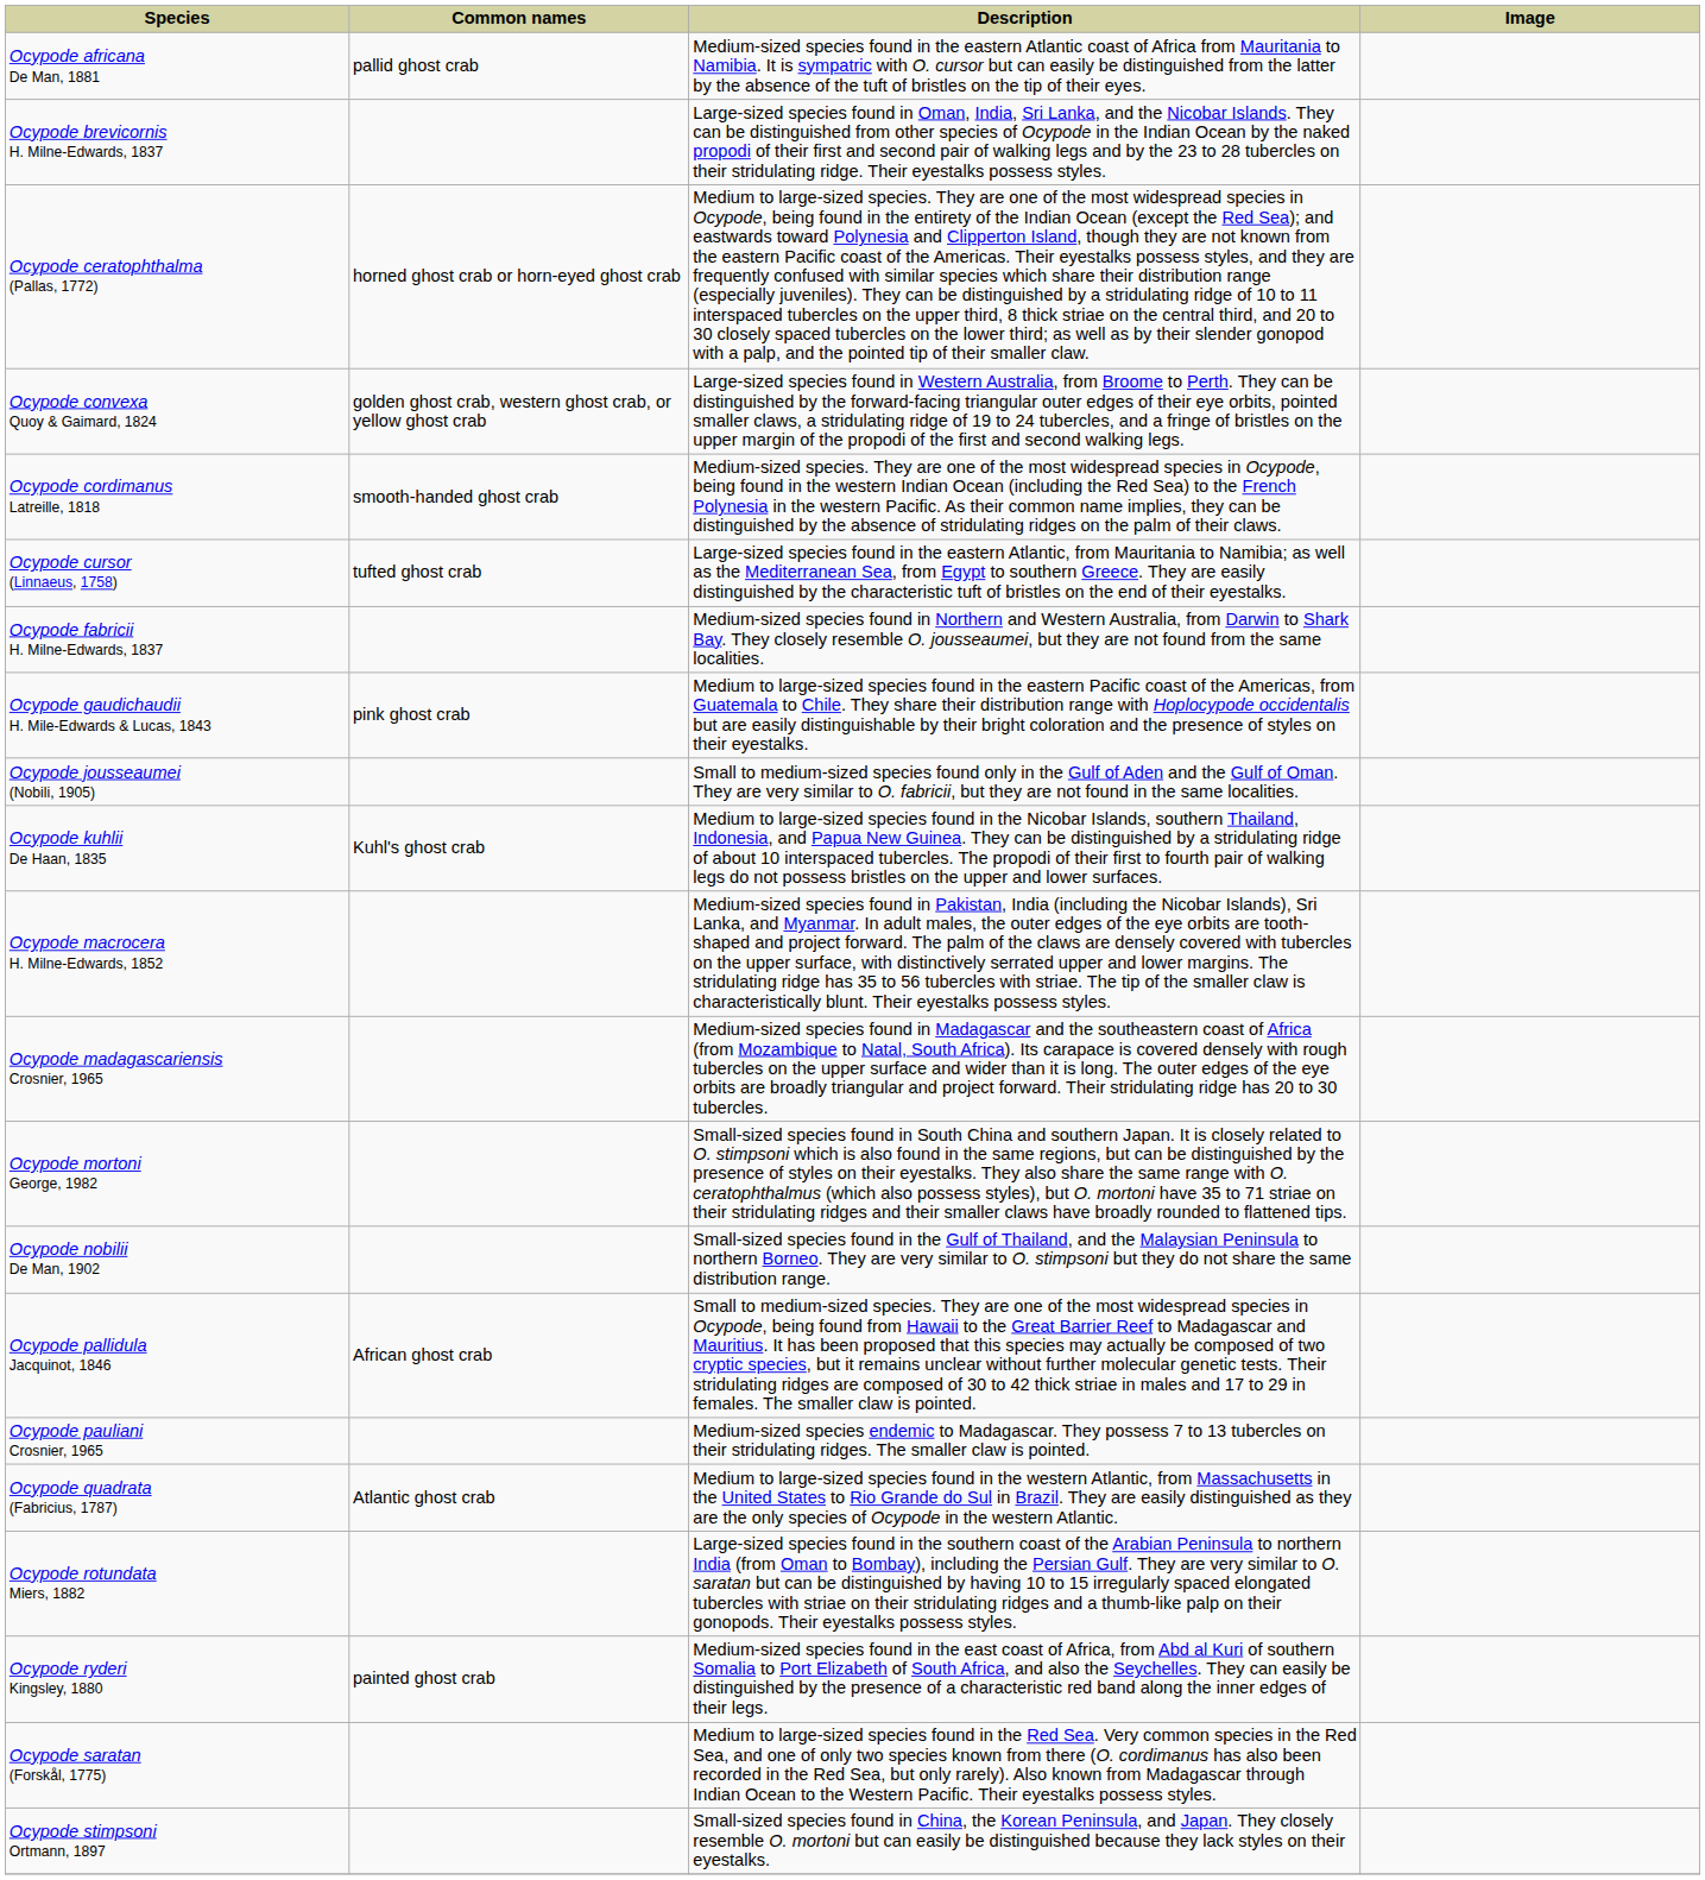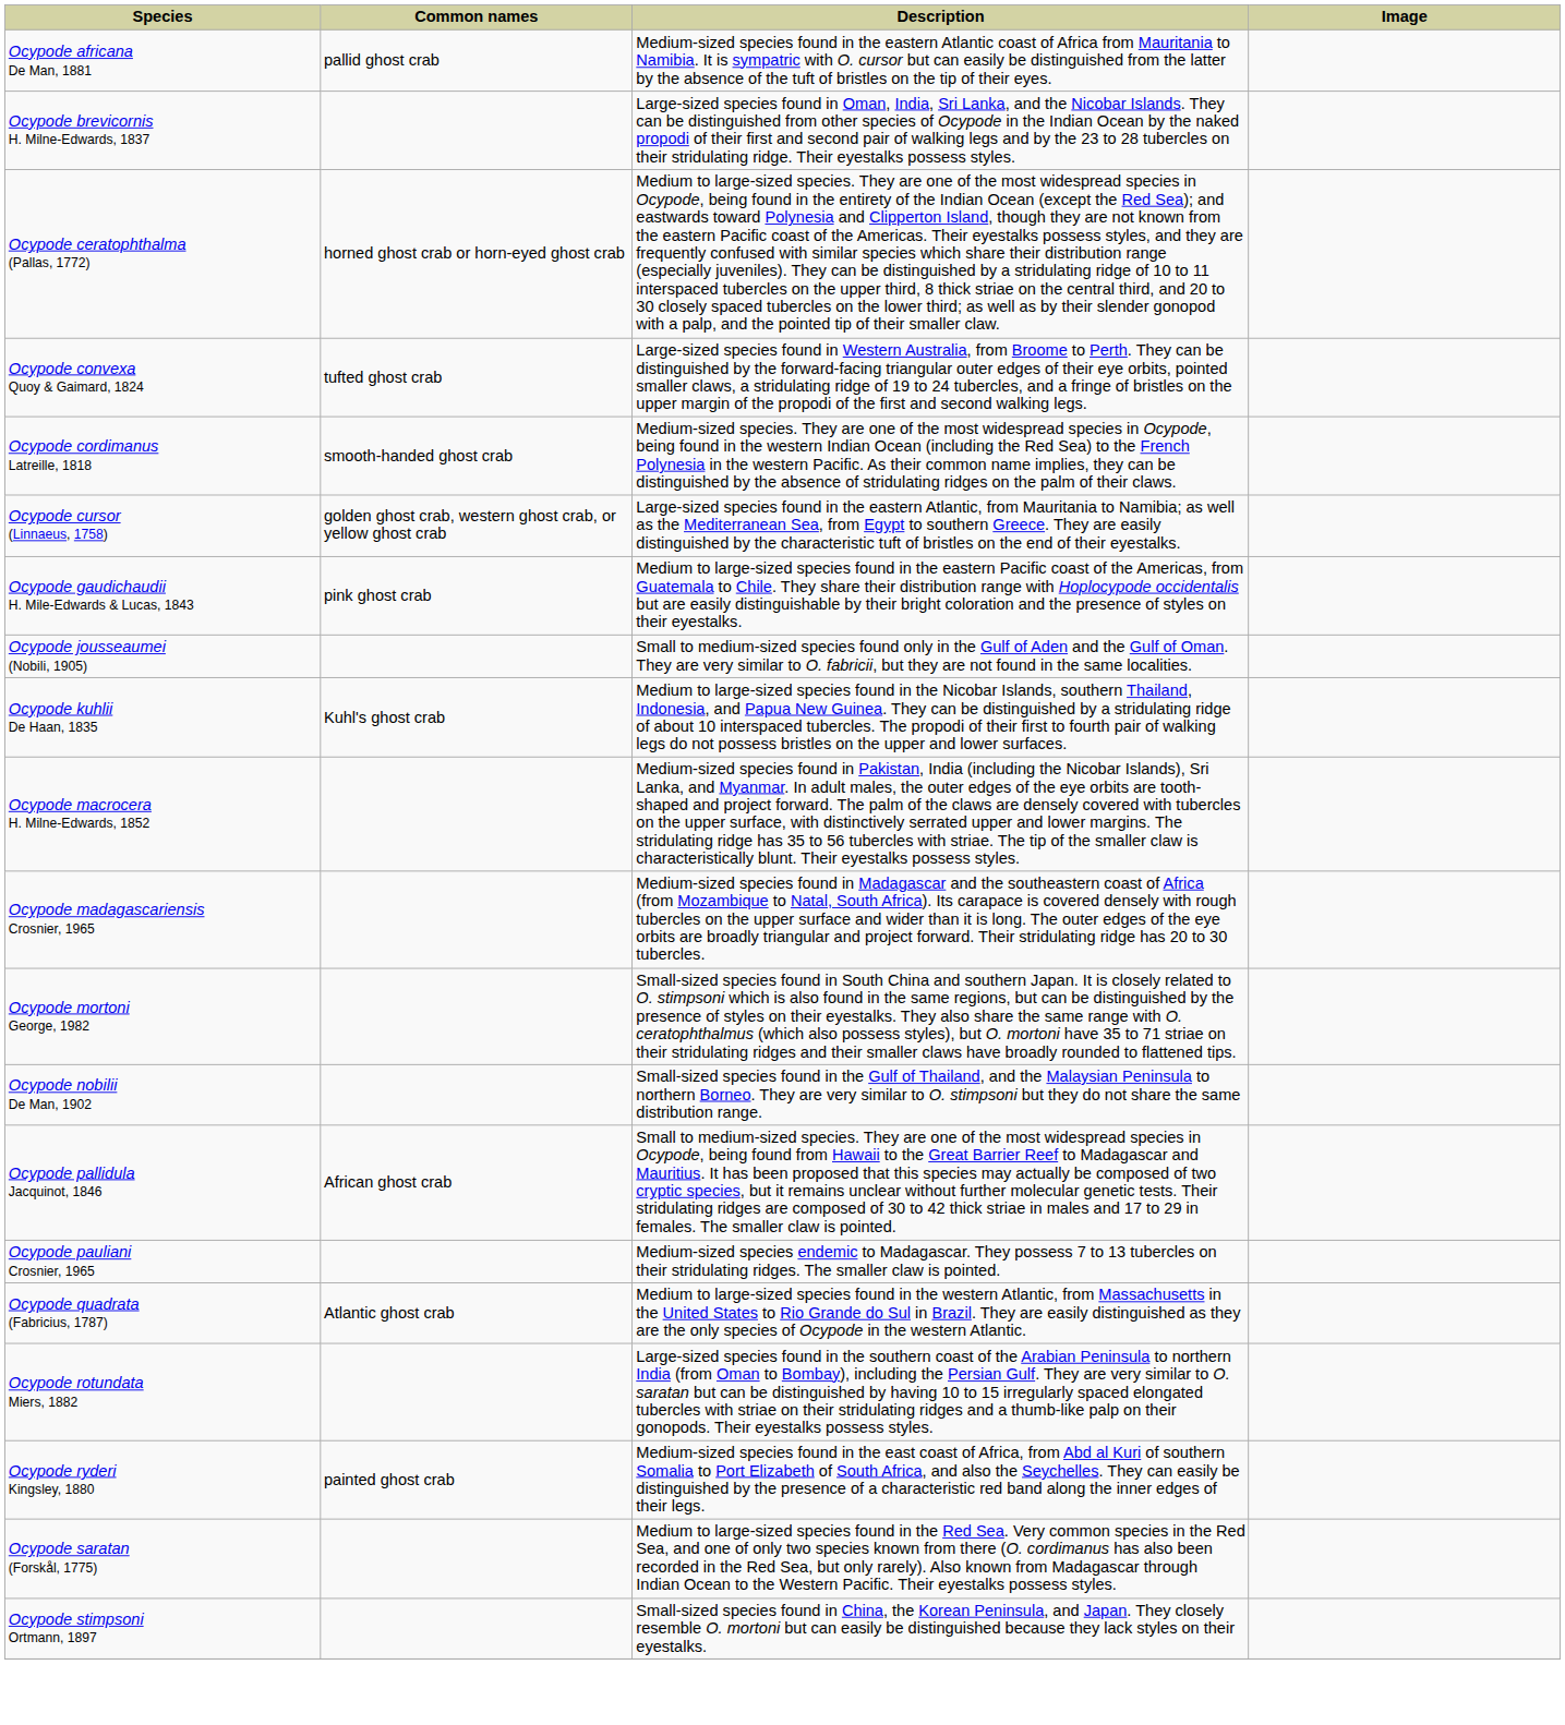 <table class="wikitable" style="text-align: left;">
 <tr>
 <th style="width:20em;background: #d3d3a4;">Species</th>
 <th style="width:20em;background: #d3d3a4;">Common names</th>
 <th style="width:40em;background: #d3d3a4;">Description</th>
 <th style="width:20em;background: #d3d3a4;">Image</th>
 </tr>
 <tr>
 <td><em><a href='#'>Ocypode africana</a></em><br><small>De Man, 1881</small></td>
 <td>pallid ghost crab</td>
 <td>Medium-sized species found in the eastern Atlantic coast of Africa from <a href='#'>Mauritania</a> to <a href='#'>Namibia</a>. It is <a href='#'>sympatric</a> with <em>O. cursor</em> but can easily be distinguished from the latter by the absence of the tuft of bristles on the tip of their eyes.</td>
 <td></td>
 </tr>
 <tr>
 <td><em><a href='#'>Ocypode brevicornis</a></em><br><small>H. Milne-Edwards, 1837</small></td>
 <td></td>
 <td>Large-sized species found in <a href='#'>Oman</a>, <a href='#'>India</a>, <a href='#'>Sri Lanka</a>, and the <a href='#'>Nicobar Islands</a>. They can be distinguished from other species of <em>Ocypode</em> in the Indian Ocean by the naked <a href='#'>propodi</a> of their first and second pair of walking legs and by the 23 to 28 tubercles on their stridulating ridge. Their eyestalks possess styles.</td>
 <td></td>
 </tr>
 <tr>
 <td><em><a href='#'>Ocypode ceratophthalma</a></em><br><small>(Pallas, 1772)</small></td>
 <td>horned ghost crab or horn-eyed ghost crab</td>
 <td>Medium to large-sized species. They are one of the most widespread species in <em>Ocypode</em>, being found in the entirety of the Indian Ocean (except the <a href='#'>Red Sea</a>); and eastwards toward <a href='#'>Polynesia</a> and <a href='#'>Clipperton Island</a>, though they are not known from the eastern Pacific coast of the Americas.  Their eyestalks possess styles, and they are frequently confused with similar species which share their distribution range (especially juveniles). They can be distinguished by a stridulating ridge of 10 to 11 interspaced tubercles on the upper third, 8 thick striae on the central third, and 20 to 30 closely spaced tubercles on the lower third; as well as by their slender gonopod with a palp, and the pointed tip of their smaller claw.</td>
 <td></td>
 </tr>
 <tr>
 <td><em><a href='#'>Ocypode convexa</a></em><br><small>Quoy & Gaimard, 1824</small></td>
-<td>golden ghost crab, western ghost crab, or yellow ghost crab</td>
+<td>tufted ghost crab</td>
 <td>Large-sized species found in <a href='#'>Western Australia</a>, from <a href='#'>Broome</a> to <a href='#'>Perth</a>. They can be distinguished by the forward-facing  triangular outer edges of their eye orbits, pointed smaller claws, a stridulating ridge of 19 to 24 tubercles, and a fringe of bristles on the upper margin of the propodi of the first and second walking legs.</td>
 <td></td>
 </tr>
 <tr>
 <td><em><a href='#'>Ocypode cordimanus</a></em><br><small>Latreille, 1818</small></td>
 <td>smooth-handed ghost crab</td>
 <td>Medium-sized species. They are one of the most widespread species in <em>Ocypode</em>,  being found in the western Indian Ocean (including the Red Sea) to the <a href='#'>French Polynesia</a> in the western Pacific. As their common name implies, they can be distinguished by the absence of stridulating ridges on the palm of their claws.</td>
 <td></td>
 </tr>
 <tr>
 <td><em><a href='#'>Ocypode cursor</a></em><br><small>(<a href='#'>Linnaeus</a>, <a href='#'>1758</a>)</small></td>
-<td>tufted ghost crab</td>
+<td>golden ghost crab, western ghost crab, or yellow ghost crab</td>
 <td>Large-sized species found in the eastern Atlantic, from Mauritania to Namibia; as well as the <a href='#'>Mediterranean Sea</a>, from <a href='#'>Egypt</a> to southern <a href='#'>Greece</a>. They are easily distinguished by the characteristic tuft of bristles on the end of their eyestalks.</td>
-<td></td>
-</tr>
-<tr>
-<td><em><a href='#'>Ocypode fabricii</a></em><br><small>H. Milne-Edwards, 1837</small></td>
-<td></td>
-<td>Medium-sized species found in <a href='#'>Northern</a> and Western Australia, from <a href='#'>Darwin</a> to <a href='#'>Shark Bay</a>. They closely resemble <em>O. jousseaumei</em>, but they are not found from the same localities.</td>
 <td></td>
 </tr>
 <tr>
 <td><em><a href='#'>Ocypode gaudichaudii</a></em><br><small>H. Mile-Edwards & Lucas, 1843</small></td>
 <td>pink ghost crab</td>
 <td>Medium to large-sized species found in the eastern Pacific coast of the Americas, from <a href='#'>Guatemala</a> to <a href='#'>Chile</a>. They share their distribution range with <em><a href='#'>Hoplocypode occidentalis</a></em> but are easily distinguishable by their bright coloration and the presence of styles on their eyestalks.</td>
 <td></td>
 </tr>
 <tr>
 <td><em><a href='#'>Ocypode jousseaumei</a></em><br><small>(Nobili, 1905)</small></td>
 <td></td>
 <td>Small to medium-sized species found only in the <a href='#'>Gulf of Aden</a> and the <a href='#'>Gulf of Oman</a>. They are very similar to <em>O. fabricii</em>, but they are not found in the same localities.</td>
 <td></td>
 </tr>
 <tr>
 <td><em><a href='#'>Ocypode kuhlii</a></em><br><small>De Haan, 1835</small></td>
 <td>Kuhl's ghost crab</td>
 <td>Medium to large-sized species found in the Nicobar Islands, southern <a href='#'>Thailand</a>, <a href='#'>Indonesia</a>, and <a href='#'>Papua New Guinea</a>. They can be distinguished by a stridulating ridge of about 10 interspaced tubercles. The propodi of their first to fourth pair of walking legs do not possess bristles on the upper and lower surfaces.</td>
 <td></td>
 </tr>
 <tr>
 <td><em><a href='#'>Ocypode macrocera</a></em><br><small>H. Milne-Edwards, 1852</small></td>
 <td></td>
 <td>Medium-sized species found in <a href='#'>Pakistan</a>, India (including the Nicobar Islands), Sri Lanka, and <a href='#'>Myanmar</a>. In adult males, the outer edges of the eye orbits are tooth-shaped and project forward. The palm of the claws are densely covered with tubercles on the upper surface, with distinctively serrated upper and lower margins. The stridulating ridge has 35 to 56 tubercles with striae. The tip of the smaller claw is characteristically blunt. Their eyestalks possess styles.</td>
 <td></td>
 </tr>
 <tr>
 <td><em><a href='#'>Ocypode madagascariensis</a></em><br><small>Crosnier, 1965</small></td>
 <td></td>
 <td>Medium-sized species found in <a href='#'>Madagascar</a> and the southeastern coast of <a href='#'>Africa</a> (from <a href='#'>Mozambique</a> to <a href='#'>Natal, South Africa</a>). Its carapace is covered densely with rough tubercles on the upper surface and wider than it is long. The outer edges of the eye orbits are broadly triangular and project forward. Their stridulating ridge has 20 to 30 tubercles.</td>
 <td></td>
 </tr>
 <tr>
 <td><em><a href='#'>Ocypode mortoni</a></em><br><small>George, 1982</small></td>
 <td></td>
 <td>Small-sized species found in South China and southern Japan. It is closely related to <em>O. stimpsoni</em> which is also found in the same regions, but can be distinguished by the presence of styles on their eyestalks. They also share the same range with <em>O. ceratophthalmus</em> (which also possess styles), but <em>O. mortoni</em> have 35 to 71 striae on their stridulating ridges and their smaller claws have  broadly rounded to flattened tips.</td>
 <td></td>
 </tr>
 <tr>
 <td><em><a href='#'>Ocypode nobilii</a></em><br><small>De Man, 1902</small></td>
 <td></td>
 <td>Small-sized species found in the <a href='#'>Gulf of Thailand</a>, and the <a href='#'>Malaysian Peninsula</a> to northern <a href='#'>Borneo</a>. They are very similar to <em>O. stimpsoni</em> but they do not share the same distribution range.</td>
 <td></td>
 </tr>
 <tr>
 <td><em><a href='#'>Ocypode pallidula</a></em><br><small>Jacquinot, 1846</small></td>
 <td>African ghost crab</td>
 <td>Small to medium-sized species. They are one of the most widespread species in <em>Ocypode</em>, being found from <a href='#'>Hawaii</a> to the <a href='#'>Great Barrier Reef</a> to Madagascar and <a href='#'>Mauritius</a>. It has been proposed that this species may actually be composed of two <a href='#'>cryptic species</a>, but it remains unclear without further molecular genetic tests. Their stridulating ridges are composed of 30 to 42 thick striae in males and 17 to 29 in females. The smaller claw is pointed.</td>
 <td></td>
 </tr>
 <tr>
 <td><em><a href='#'>Ocypode pauliani</a></em><br><small>Crosnier, 1965</small></td>
 <td></td>
 <td>Medium-sized species <a href='#'>endemic</a> to Madagascar. They possess 7 to 13 tubercles on their stridulating ridges. The smaller claw is pointed.</td>
 <td></td>
 </tr>
 <tr>
 <td><em><a href='#'>Ocypode quadrata</a></em><br><small>(Fabricius, 1787)</small></td>
 <td>Atlantic ghost crab</td>
 <td>Medium to large-sized species found in the western Atlantic, from <a href='#'>Massachusetts</a> in the <a href='#'>United States</a> to <a href='#'>Rio Grande do Sul</a> in <a href='#'>Brazil</a>. They are easily distinguished as they are the only species of <em>Ocypode</em> in the western Atlantic.</td>
 <td></td>
 </tr>
 <tr>
 <td><em><a href='#'>Ocypode rotundata</a></em><br><small>Miers, 1882</small></td>
 <td></td>
 <td>Large-sized species found in the southern coast of the <a href='#'>Arabian Peninsula</a> to northern <a href='#'>India</a> (from <a href='#'>Oman</a> to <a href='#'>Bombay</a>), including the <a href='#'>Persian Gulf</a>. They are very similar to <em>O. saratan</em> but can be distinguished by having 10 to 15 irregularly spaced elongated tubercles with striae on their stridulating ridges and a thumb-like palp on their gonopods. Their eyestalks possess styles.</td>
 <td></td>
 </tr>
 <tr>
 <td><em><a href='#'>Ocypode ryderi</a></em><br><small>Kingsley, 1880</small></td>
 <td>painted ghost crab</td>
 <td>Medium-sized species found in the east coast of Africa, from <a href='#'>Abd al Kuri</a> of southern <a href='#'>Somalia</a> to <a href='#'>Port Elizabeth</a> of <a href='#'>South Africa</a>, and also the <a href='#'>Seychelles</a>. They can easily be distinguished by the presence of a characteristic red band along the inner edges of their legs.</td>
 <td></td>
 </tr>
 <tr>
 <td><em><a href='#'>Ocypode saratan</a></em><br><small>(Forskål, 1775)</small></td>
 <td></td>
 <td>Medium to large-sized species found in the <a href='#'>Red Sea</a>. Very common species in the Red Sea, and one of only two species known from there (<em>O. cordimanus</em> has also been recorded in the Red Sea, but only rarely). Also known from Madagascar through Indian Ocean to the Western Pacific. Their eyestalks possess styles.</td>
 <td></td>
 </tr>
 <tr>
 <td><em><a href='#'>Ocypode stimpsoni</a></em><br><small>Ortmann, 1897</small></td>
 <td></td>
 <td>Small-sized species found in <a href='#'>China</a>, the <a href='#'>Korean Peninsula</a>, and <a href='#'>Japan</a>. They closely resemble <em>O. mortoni</em> but can easily be distinguished because they lack styles on their eyestalks.</td>
 <td></td>
 </tr>
 <tr>
 </tr>
 </table>
